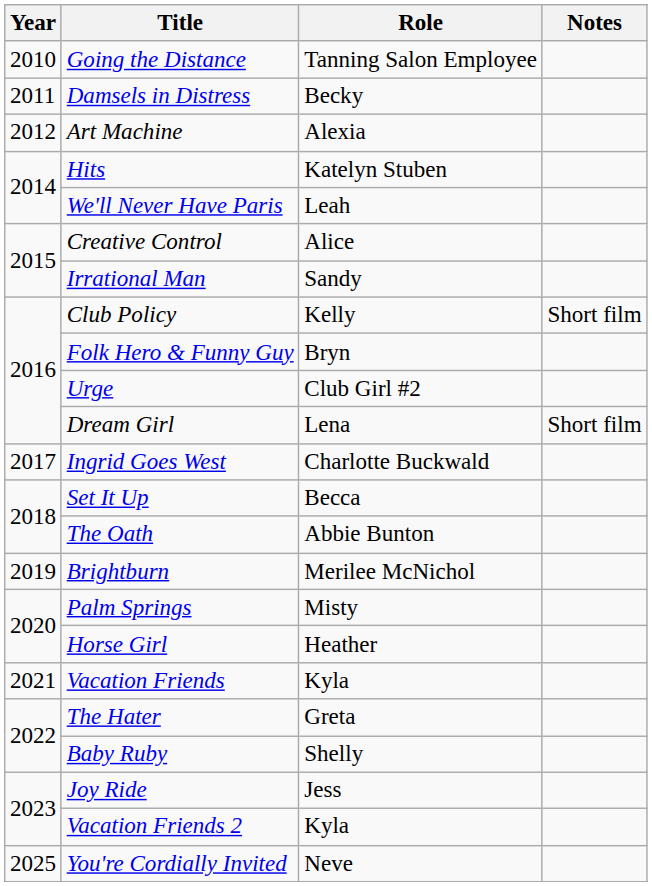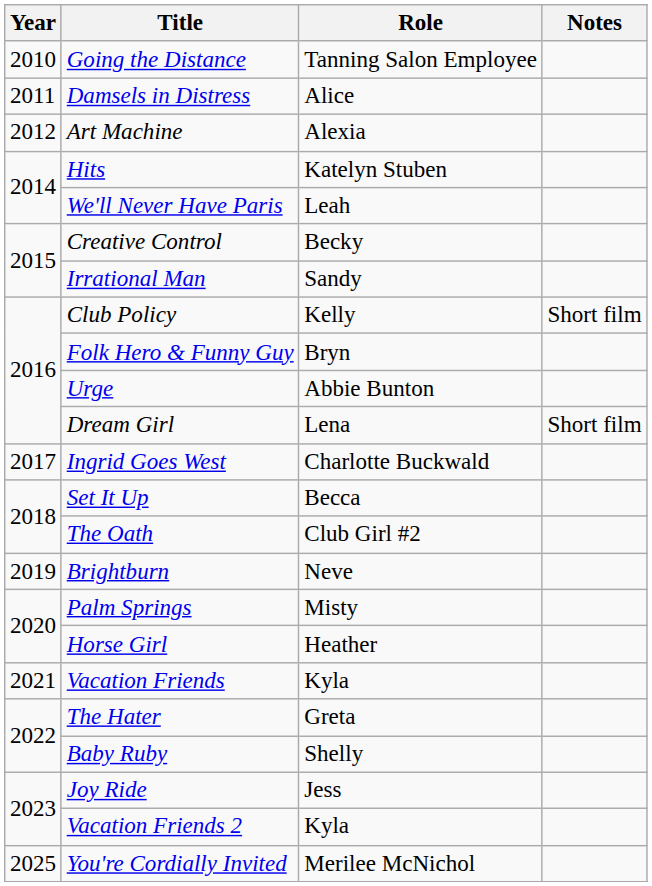 <table class="wikitable sortable">
 <tr>
 <th>Year</th>
 <th>Title</th>
 <th>Role</th>
 <th class="unsortable">Notes</th>
 </tr>
 <tr>
 <td>2010</td>
 <td><em><a href='#'>Going the Distance</a></em></td>
 <td>Tanning Salon Employee</td>
 <td></td>
 </tr>
 <tr>
 <td>2011</td>
 <td><em><a href='#'>Damsels in Distress</a></em></td>
-<td>Becky</td>
+<td>Alice</td>
 <td></td>
 </tr>
 <tr>
 <td>2012</td>
 <td><em>Art Machine</em></td>
 <td>Alexia</td>
 <td></td>
 </tr>
 <tr>
 <td rowspan="2">2014</td>
 <td><em><a href='#'>Hits</a></em></td>
 <td>Katelyn Stuben</td>
 <td></td>
 </tr>
 <tr>
 <td><em><a href='#'>We'll Never Have Paris</a></em></td>
 <td>Leah</td>
 <td></td>
 </tr>
 <tr>
 <td rowspan="2">2015</td>
 <td><em>Creative Control</em></td>
-<td>Alice</td>
+<td>Becky</td>
 <td></td>
 </tr>
 <tr>
 <td><em><a href='#'>Irrational Man</a></em></td>
 <td>Sandy</td>
 <td></td>
 </tr>
 <tr>
 <td rowspan="4">2016</td>
 <td><em>Club Policy</em></td>
 <td>Kelly</td>
 <td>Short film</td>
 </tr>
 <tr>
 <td><em><a href='#'>Folk Hero & Funny Guy</a></em></td>
 <td>Bryn</td>
 <td></td>
 </tr>
 <tr>
 <td><em><a href='#'>Urge</a></em></td>
-<td>Club Girl #2</td>
+<td>Abbie Bunton</td>
 <td></td>
 </tr>
 <tr>
 <td><em>Dream Girl</em></td>
 <td>Lena</td>
 <td>Short film</td>
 </tr>
 <tr>
 <td>2017</td>
 <td><em><a href='#'>Ingrid Goes West</a></em></td>
 <td>Charlotte Buckwald</td>
 <td></td>
 </tr>
 <tr>
 <td rowspan="2">2018</td>
 <td><em><a href='#'>Set It Up</a></em></td>
 <td>Becca</td>
 <td></td>
 </tr>
 <tr>
 <td><em><a href='#'>The Oath</a></em></td>
-<td>Abbie Bunton</td>
+<td>Club Girl #2</td>
 <td></td>
 </tr>
 <tr>
 <td>2019</td>
 <td><em><a href='#'>Brightburn</a></em></td>
-<td>Merilee McNichol</td>
+<td>Neve</td>
 <td></td>
 </tr>
 <tr>
 <td rowspan="2">2020</td>
 <td><em><a href='#'>Palm Springs</a></em></td>
 <td>Misty</td>
 <td></td>
 </tr>
 <tr>
 <td><em><a href='#'>Horse Girl</a></em></td>
 <td>Heather</td>
 <td></td>
 </tr>
 <tr>
 <td>2021</td>
 <td><em><a href='#'>Vacation Friends</a></em></td>
 <td>Kyla</td>
 <td></td>
 </tr>
 <tr>
 <td rowspan=2>2022</td>
 <td><em><a href='#'>The Hater</a></em></td>
 <td>Greta</td>
 <td></td>
 </tr>
 <tr>
 <td><em><a href='#'>Baby Ruby</a></em></td>
 <td>Shelly</td>
 <td></td>
 </tr>
 <tr>
 <td rowspan="2">2023</td>
 <td><em><a href='#'>Joy Ride</a></em></td>
 <td>Jess</td>
 <td></td>
 </tr>
 <tr>
 <td><em><a href='#'>Vacation Friends 2</a></em></td>
 <td>Kyla</td>
 <td></td>
 </tr>
 <tr>
 <td>2025</td>
 <td><em><a href='#'>You're Cordially Invited</a></em></td>
-<td>Neve</td>
+<td>Merilee McNichol</td>
 <td></td>
 </tr>
 </table>
